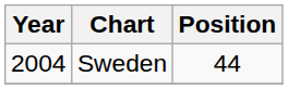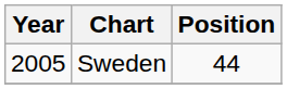 <table class="wikitable">
 <tr>
 <th>Year</th>
 <th>Chart</th>
 <th>Position</th>
 </tr>
 <tr>
-<td>2004</td>
+<td>2005</td>
 <td>Sweden</td>
 <td align="center">44</td>
 </tr>
 <tr>
 </tr>
 </table>
